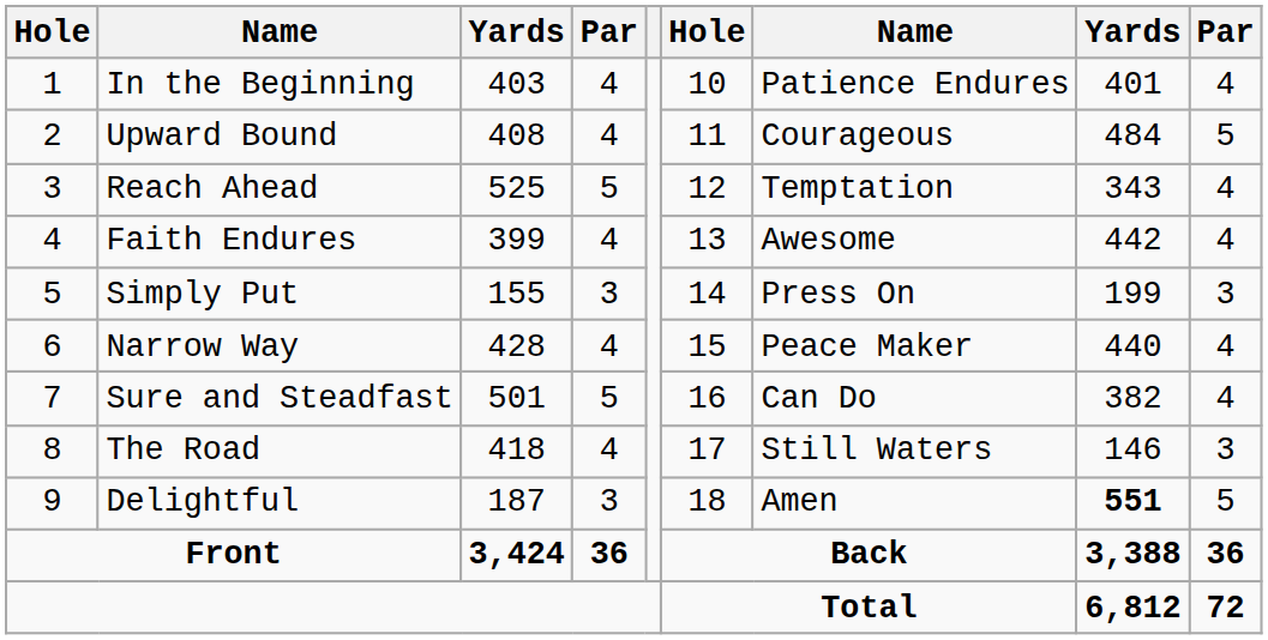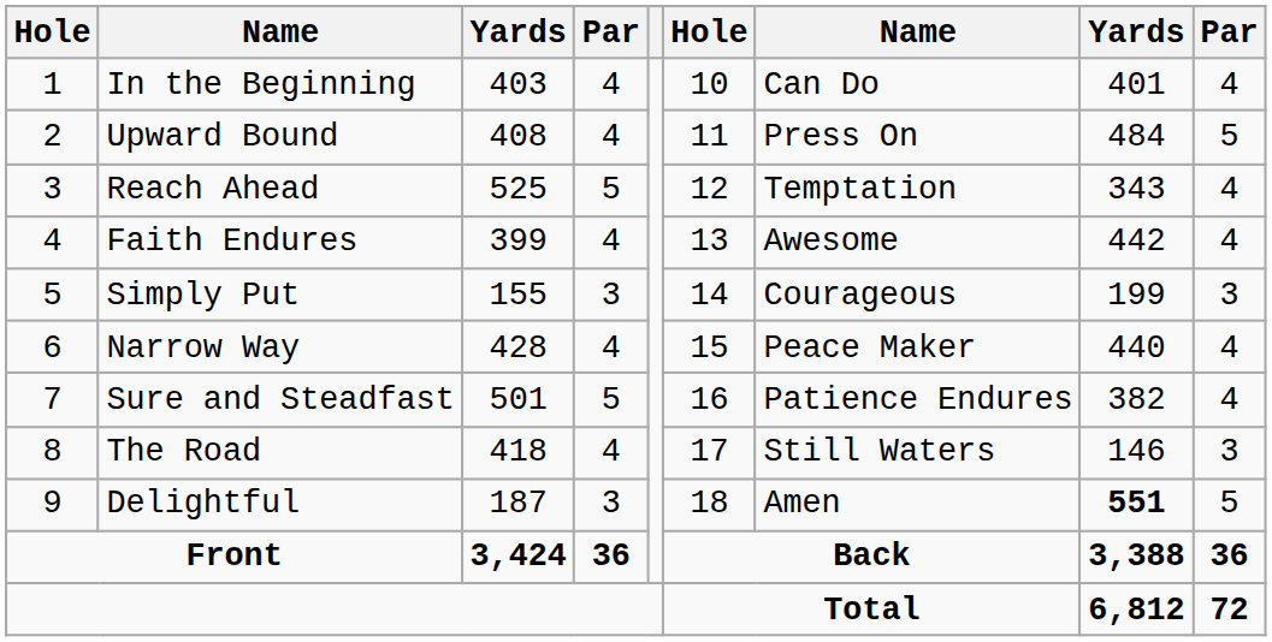 <table class=wikitable style="text-align: center">
 <tr>
 <th>Hole</th>
 <th>Name</th>
 <th>Yards</th>
 <th>Par</th>
 <th></th>
 <th>Hole</th>
 <th>Name</th>
 <th>Yards</th>
 <th>Par</th>
 </tr>
 <tr>
 <td>1</td>
 <td align=left>In the Beginning</td>
 <td>403</td>
 <td>4</td>
 <td rowspan=10></td>
 <td>10</td>
-<td align=left>Patience Endures</td>
+<td align=left>Can Do</td>
 <td>401</td>
 <td>4</td>
 </tr>
 <tr>
 <td>2</td>
 <td align=left>Upward Bound</td>
 <td>408</td>
 <td>4</td>
 <td>11</td>
-<td align=left>Courageous</td>
+<td align=left>Press On</td>
 <td>484</td>
 <td>5</td>
 </tr>
 <tr>
 <td>3</td>
 <td align=left>Reach Ahead</td>
 <td>525</td>
 <td>5</td>
 <td>12</td>
 <td align=left>Temptation</td>
 <td>343</td>
 <td>4</td>
 </tr>
 <tr>
 <td>4</td>
 <td align=left>Faith Endures</td>
 <td>399</td>
 <td>4</td>
 <td>13</td>
 <td align=left>Awesome</td>
 <td>442</td>
 <td>4</td>
 </tr>
 <tr>
 <td>5</td>
 <td align=left>Simply Put</td>
 <td>155</td>
 <td>3</td>
 <td>14</td>
-<td align=left>Press On</td>
+<td align=left>Courageous</td>
 <td>199</td>
 <td>3</td>
 </tr>
 <tr>
 <td>6</td>
 <td align=left>Narrow Way</td>
 <td>428</td>
 <td>4</td>
 <td>15</td>
 <td align=left>Peace Maker</td>
 <td>440</td>
 <td>4</td>
 </tr>
 <tr>
 <td>7</td>
 <td align=left>Sure and Steadfast</td>
 <td>501</td>
 <td>5</td>
 <td>16</td>
-<td align=left>Can Do</td>
+<td align=left>Patience Endures</td>
 <td>382</td>
 <td>4</td>
 </tr>
 <tr>
 <td>8</td>
 <td align=left>The Road</td>
 <td>418</td>
 <td>4</td>
 <td>17</td>
 <td align=left>Still Waters</td>
 <td>146</td>
 <td>3</td>
 </tr>
 <tr>
 <td>9</td>
 <td align=left>Delightful</td>
 <td>187</td>
 <td>3</td>
 <td>18</td>
 <td align=left>Amen</td>
 <td><strong>551</strong></td>
 <td>5</td>
 </tr>
 <tr>
 <td colspan=2><strong>Front</strong></td>
 <td><strong>3,424</strong></td>
 <td><strong>36</strong></td>
 <td colspan=2><strong>Back</strong></td>
 <td><strong>3,388</strong></td>
 <td><strong>36</strong></td>
 </tr>
 <tr>
 <td colspan="5" style="text-align:left;"></td>
 <td colspan=2><strong>Total</strong></td>
 <td><strong>6,812</strong></td>
 <td><strong>72</strong></td>
 </tr>
 </table>
